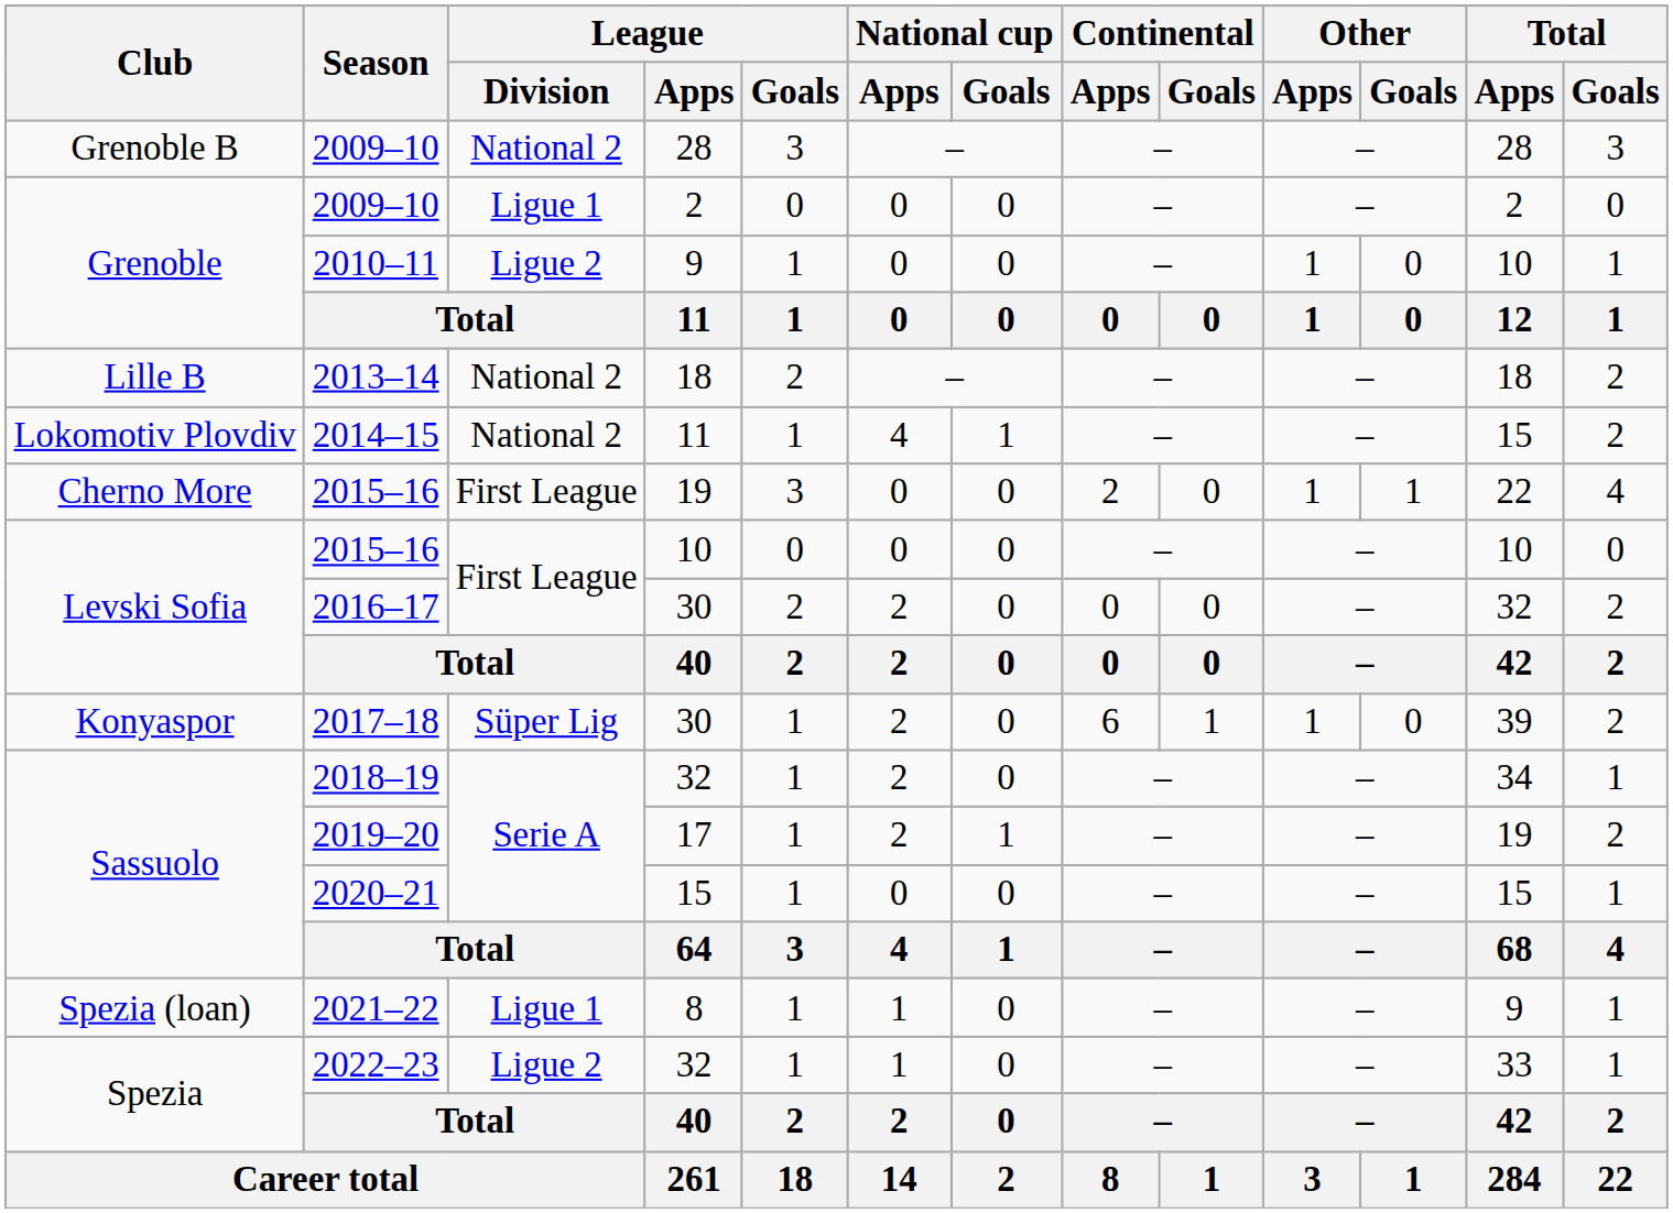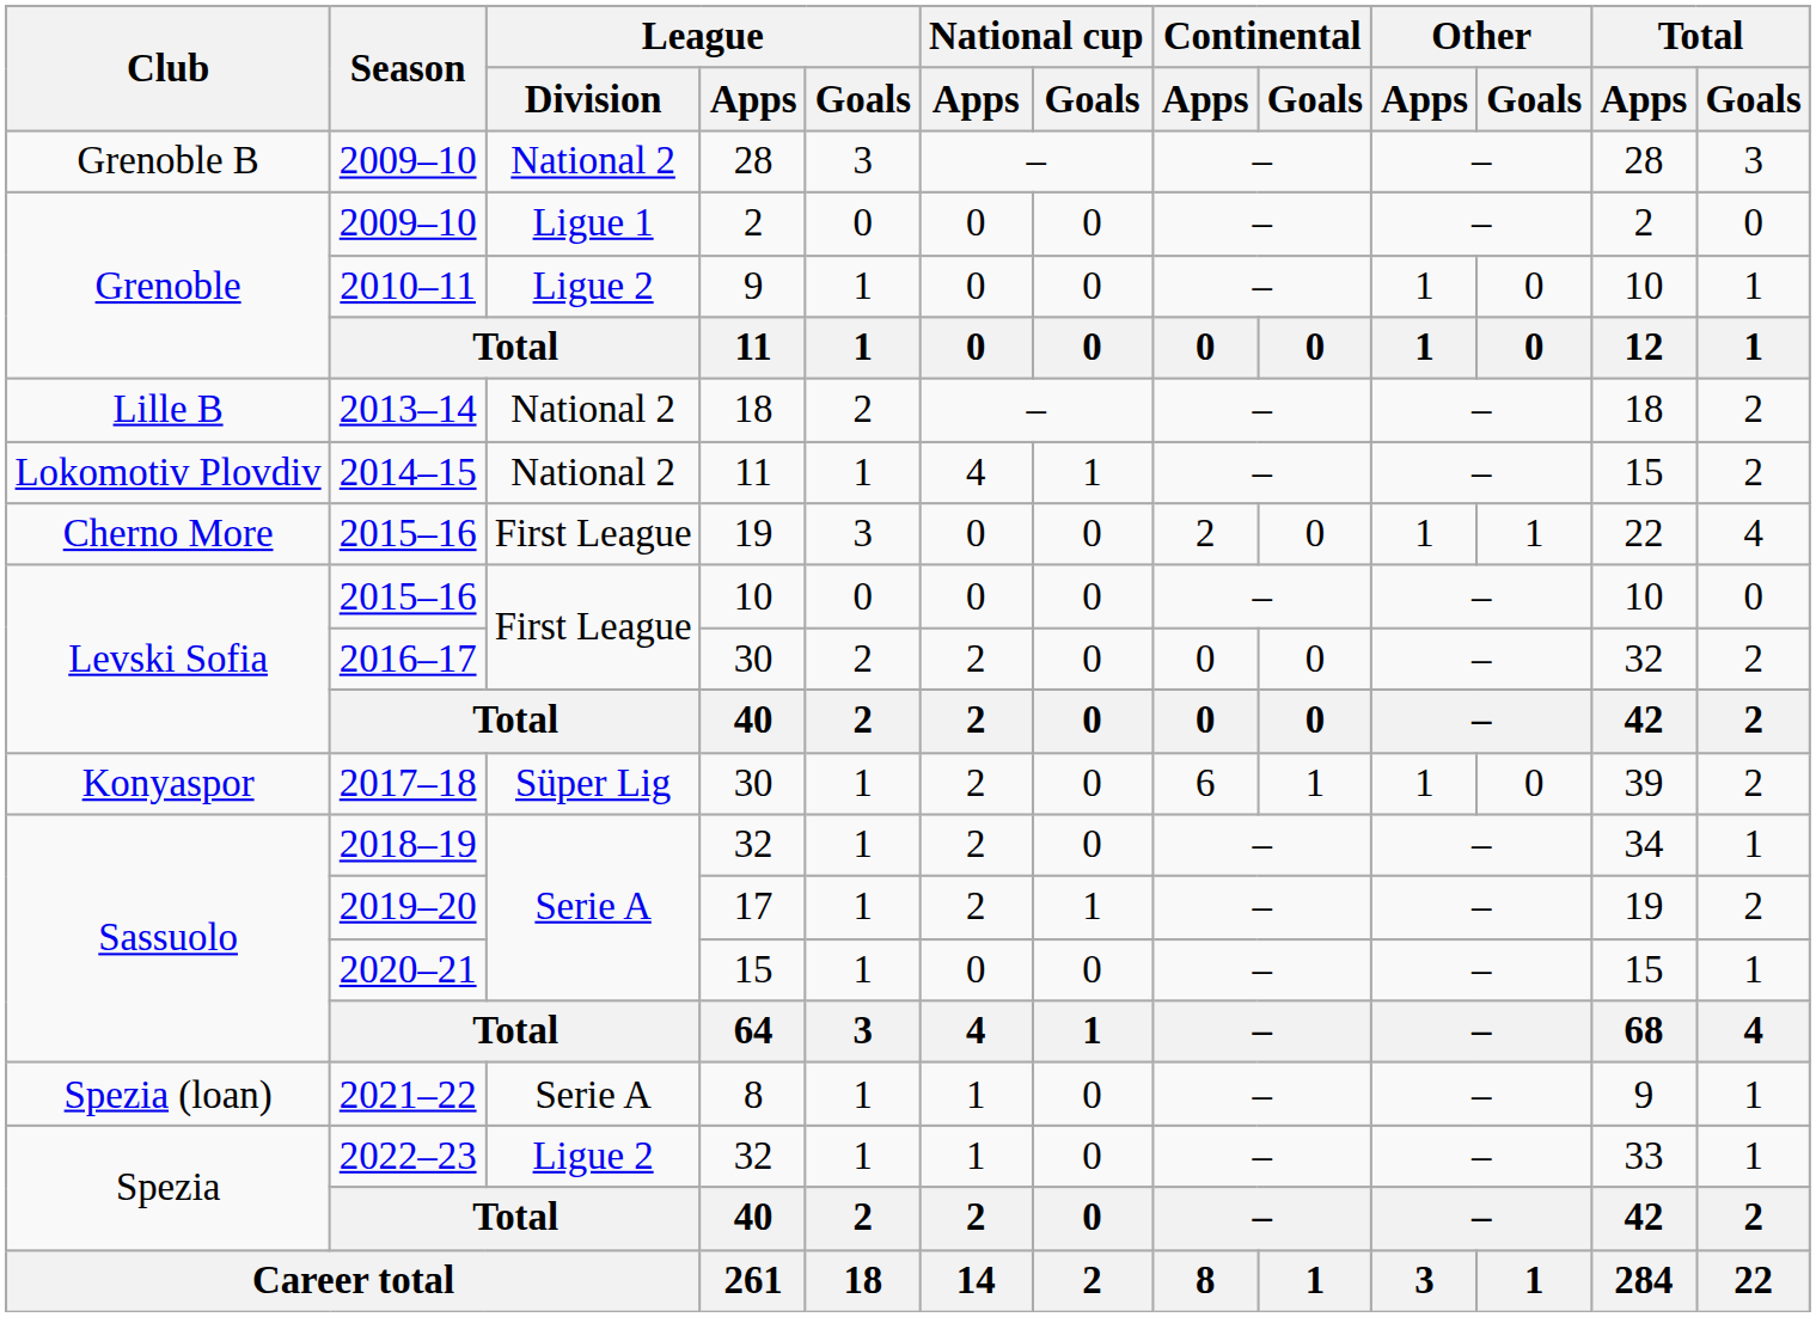 <table class="wikitable" style="text-align:center">
 <tr>
 <th rowspan="2">Club</th>
 <th rowspan="2">Season</th>
 <th colspan="3">League</th>
 <th colspan="2">National cup</th>
 <th colspan="2">Continental</th>
 <th colspan="2">Other</th>
 <th colspan="3">Total</th>
 </tr>
 <tr>
 <th>Division</th>
 <th>Apps</th>
 <th>Goals</th>
 <th>Apps</th>
 <th>Goals</th>
 <th>Apps</th>
 <th>Goals</th>
 <th>Apps</th>
 <th>Goals</th>
 <th>Apps</th>
 <th>Goals</th>
 </tr>
 <tr>
 <td>Grenoble B</td>
 <td><a href='#'>2009–10</a></td>
 <td><a href='#'>National 2</a></td>
 <td>28</td>
 <td>3</td>
 <td colspan="2">–</td>
 <td colspan="2">–</td>
 <td colspan="2">–</td>
 <td>28</td>
 <td>3</td>
 </tr>
 <tr>
 <td rowspan="3"><a href='#'>Grenoble</a></td>
 <td><a href='#'>2009–10</a></td>
 <td><a href='#'>Ligue 1</a></td>
 <td>2</td>
 <td>0</td>
 <td>0</td>
 <td>0</td>
 <td colspan="2">–</td>
 <td colspan="2">–</td>
 <td>2</td>
 <td>0</td>
 </tr>
 <tr>
 <td><a href='#'>2010–11</a></td>
 <td><a href='#'>Ligue 2</a></td>
 <td>9</td>
 <td>1</td>
 <td>0</td>
 <td>0</td>
 <td colspan="2">–</td>
 <td>1</td>
 <td>0</td>
 <td>10</td>
 <td>1</td>
 </tr>
 <tr>
 <th colspan="2">Total</th>
 <th>11</th>
 <th>1</th>
 <th>0</th>
 <th>0</th>
 <th>0</th>
 <th>0</th>
 <th>1</th>
 <th>0</th>
 <th>12</th>
 <th>1</th>
 </tr>
 <tr>
 <td><a href='#'>Lille B</a></td>
 <td><a href='#'>2013–14</a></td>
 <td>National 2</td>
 <td>18</td>
 <td>2</td>
 <td colspan="2">–</td>
 <td colspan="2">–</td>
 <td colspan="2">–</td>
 <td>18</td>
 <td>2</td>
 </tr>
 <tr>
 <td><a href='#'>Lokomotiv Plovdiv</a></td>
 <td><a href='#'>2014–15</a></td>
 <td>National 2</td>
 <td>11</td>
 <td>1</td>
 <td>4</td>
 <td>1</td>
 <td colspan="2">–</td>
 <td colspan="2">–</td>
 <td>15</td>
 <td>2</td>
 </tr>
 <tr>
 <td><a href='#'>Cherno More</a></td>
 <td><a href='#'>2015–16</a></td>
 <td>First League</td>
 <td>19</td>
 <td>3</td>
 <td>0</td>
 <td>0</td>
 <td>2</td>
 <td>0</td>
 <td>1</td>
 <td>1</td>
 <td>22</td>
 <td>4</td>
 </tr>
 <tr>
 <td rowspan="3"><a href='#'>Levski Sofia</a></td>
 <td><a href='#'>2015–16</a></td>
 <td rowspan="2">First League</td>
 <td>10</td>
 <td>0</td>
 <td>0</td>
 <td>0</td>
 <td colspan="2">–</td>
 <td colspan="2">–</td>
 <td>10</td>
 <td>0</td>
 </tr>
 <tr>
 <td><a href='#'>2016–17</a></td>
 <td>30</td>
 <td>2</td>
 <td>2</td>
 <td>0</td>
 <td>0</td>
 <td>0</td>
 <td colspan="2">–</td>
 <td>32</td>
 <td>2</td>
 </tr>
 <tr>
 <th colspan="2">Total</th>
 <th>40</th>
 <th>2</th>
 <th>2</th>
 <th>0</th>
 <th>0</th>
 <th>0</th>
 <th colspan="2">–</th>
 <th>42</th>
 <th>2</th>
 </tr>
 <tr>
 <td><a href='#'>Konyaspor</a></td>
 <td><a href='#'>2017–18</a></td>
 <td><a href='#'>Süper Lig</a></td>
 <td>30</td>
 <td>1</td>
 <td>2</td>
 <td>0</td>
 <td>6</td>
 <td>1</td>
 <td>1</td>
 <td>0</td>
 <td>39</td>
 <td>2</td>
 </tr>
 <tr>
 <td rowspan="4"><a href='#'>Sassuolo</a></td>
 <td><a href='#'>2018–19</a></td>
 <td rowspan="3"><a href='#'>Serie A</a></td>
 <td>32</td>
 <td>1</td>
 <td>2</td>
 <td>0</td>
 <td colspan="2">–</td>
 <td colspan="2">–</td>
 <td>34</td>
 <td>1</td>
 </tr>
 <tr>
 <td><a href='#'>2019–20</a></td>
 <td>17</td>
 <td>1</td>
 <td>2</td>
 <td>1</td>
 <td colspan="2">–</td>
 <td colspan="2">–</td>
 <td>19</td>
 <td>2</td>
 </tr>
 <tr>
 <td><a href='#'>2020–21</a></td>
 <td>15</td>
 <td>1</td>
 <td>0</td>
 <td>0</td>
 <td colspan="2">–</td>
 <td colspan="2">–</td>
 <td>15</td>
 <td>1</td>
 </tr>
 <tr>
 <th colspan="2">Total</th>
 <th>64</th>
 <th>3</th>
 <th>4</th>
 <th>1</th>
 <th colspan="2">–</th>
 <th colspan="2">–</th>
 <th>68</th>
 <th>4</th>
 </tr>
 <tr>
 <td><a href='#'>Spezia</a> (loan)</td>
 <td><a href='#'>2021–22</a></td>
-<td><a href='#'>Ligue 1</a></td>
+<td>Serie A</td>
 <td>8</td>
 <td>1</td>
 <td>1</td>
 <td>0</td>
 <td colspan="2">–</td>
 <td colspan="2">–</td>
 <td>9</td>
 <td>1</td>
 </tr>
 <tr>
 <td rowspan="2">Spezia</td>
 <td><a href='#'>2022–23</a></td>
 <td><a href='#'>Ligue 2</a></td>
 <td>32</td>
 <td>1</td>
 <td>1</td>
 <td>0</td>
 <td colspan="2">–</td>
 <td colspan="2">–</td>
 <td>33</td>
 <td>1</td>
 </tr>
 <tr>
 <th colspan="2">Total</th>
 <th>40</th>
 <th>2</th>
 <th>2</th>
 <th>0</th>
 <th colspan="2">–</th>
 <th colspan="2">–</th>
 <th>42</th>
 <th>2</th>
 </tr>
 <tr>
 <th colspan="3">Career total</th>
 <th>261</th>
 <th>18</th>
 <th>14</th>
 <th>2</th>
 <th>8</th>
 <th>1</th>
 <th>3</th>
 <th>1</th>
 <th>284</th>
 <th>22</th>
 </tr>
 </table>
